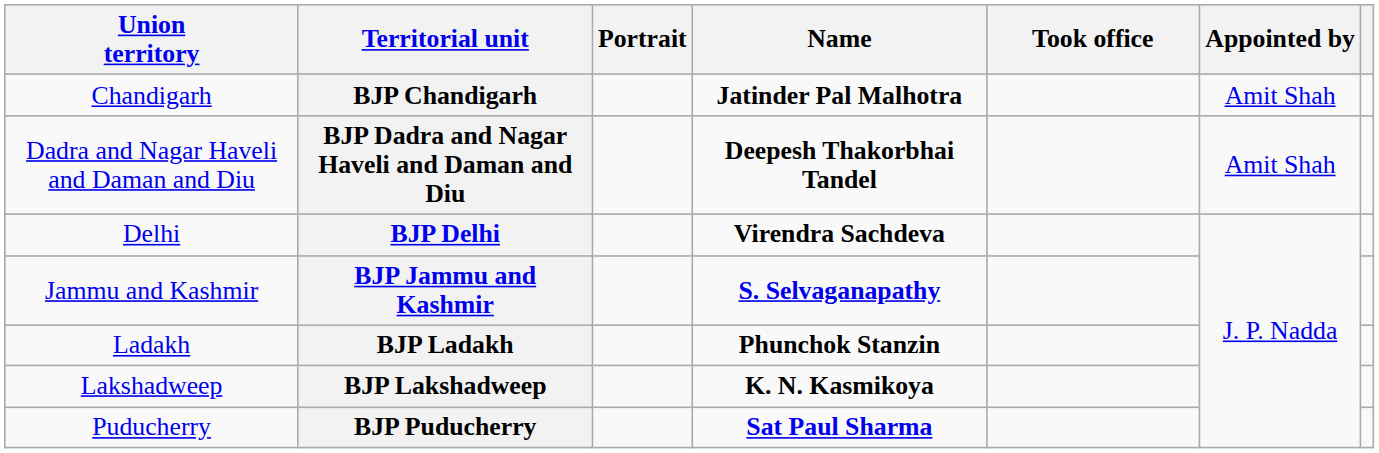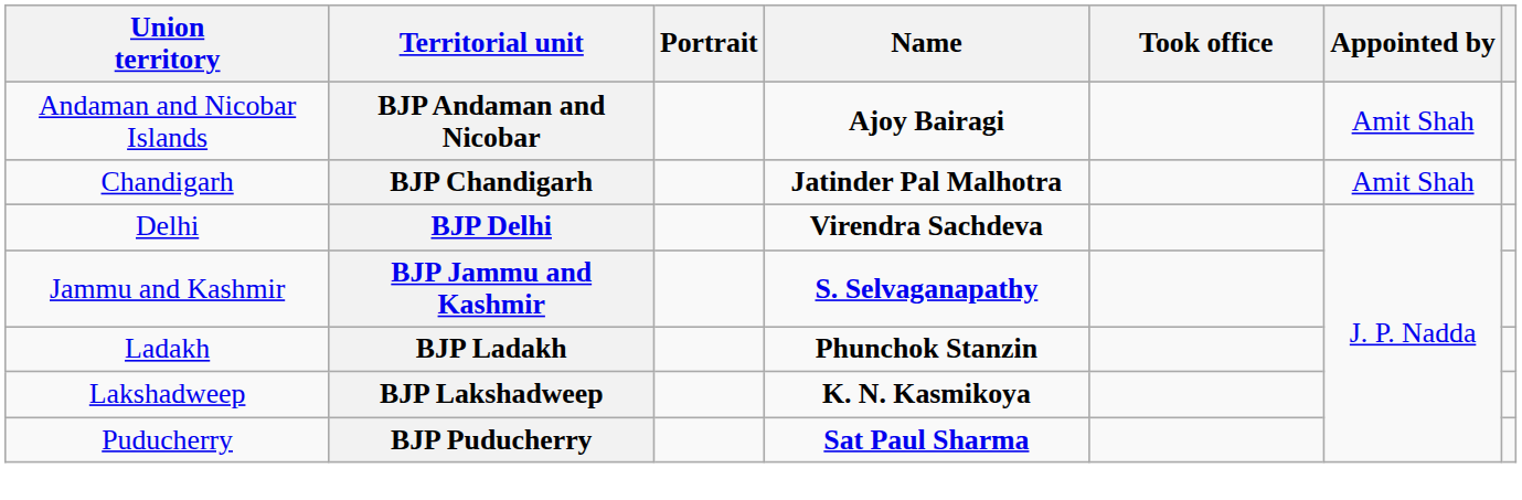 <table class="sortable wikitable" style="text-align:center">
 <tr>
 <th scope=col style="width: 175px;"><a href='#'>Union<br>territory</a></th>
 <th scope=col style="width: 175px;"><a href='#'>Territorial unit</a></th>
 <th scope="col" class="unsortable">Portrait</th>
 <th scope=col style="width: 175px;">Name</th>
 <th scope=col style="width: 125px;">Took office</th>
 <th scope=col>Appointed by</th>
 <th scope=col class=unsortable></th>
 </tr>
 <tr>
-<td><a href='#'>Chandigarh</a></td>
-<th>BJP Chandigarh</th>
+<td><a href='#'>Andaman and Nicobar Islands</a></td>
+<th>BJP Andaman and Nicobar</th>
 <td></td>
-<td><strong>Jatinder Pal Malhotra</strong></td>
+<td><strong>Ajoy Bairagi</strong></td>
 <td><br></td>
 <td><a href='#'>Amit Shah</a></td>
 <td></td>
 </tr>
 <tr>
-<td><a href='#'>Dadra and Nagar Haveli and Daman and Diu</a></td>
-<th>BJP Dadra and Nagar Haveli and Daman and Diu</th>
+<td><a href='#'>Chandigarh</a></td>
+<th>BJP Chandigarh</th>
 <td></td>
-<td><strong>Deepesh Thakorbhai Tandel</strong></td>
+<td><strong>Jatinder Pal Malhotra</strong></td>
 <td><br></td>
 <td><a href='#'>Amit Shah</a></td>
 <td></td>
 </tr>
 <tr>
 <td><a href='#'>Delhi</a></td>
 <th><a href='#'>BJP Delhi</a></th>
 <td></td>
 <td><strong>Virendra Sachdeva</strong></td>
 <td><br></td>
 <td rowspan="5"><a href='#'>J. P. Nadda</a></td>
 <td></td>
 </tr>
 <tr>
 <td><a href='#'>Jammu and Kashmir</a></td>
 <th><a href='#'>BJP Jammu and Kashmir</a></th>
 <td></td>
 <td><strong><a href='#'>S. Selvaganapathy</a></strong></td>
 <td><br></td>
 <td></td>
 </tr>
 <tr>
 <td><a href='#'>Ladakh</a></td>
 <th>BJP Ladakh</th>
 <td></td>
 <td><strong>Phunchok Stanzin</strong></td>
 <td><br></td>
 <td></td>
 </tr>
 <tr>
 <td><a href='#'>Lakshadweep</a></td>
 <th>BJP Lakshadweep</th>
 <td></td>
 <td><strong>K. N. Kasmikoya</strong></td>
 <td><br></td>
 <td></td>
 </tr>
 <tr>
 <td><a href='#'>Puducherry</a></td>
 <th>BJP Puducherry</th>
 <td></td>
 <td><strong><a href='#'>Sat Paul Sharma</a></strong></td>
 <td><br></td>
 <td></td>
 </tr>
 </table>
